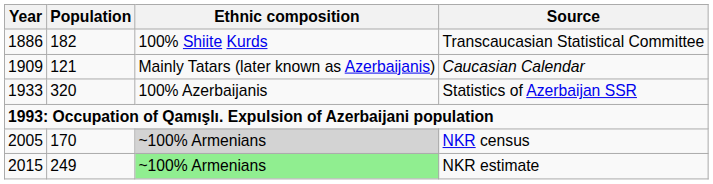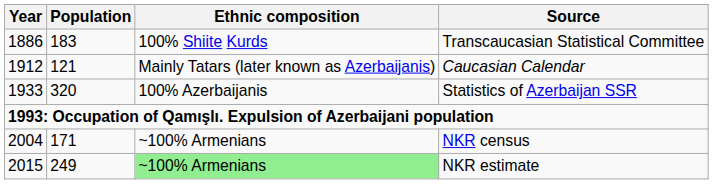 <table class="wikitable">
 <tr>
 <th>Year</th>
 <th>Population</th>
 <th>Ethnic composition</th>
 <th>Source</th>
 </tr>
 <tr>
 <td>1886</td>
-<td>182</td>
+<td>183</td>
 <td>100% <a href='#'>Shiite</a> <a href='#'>Kurds</a></td>
 <td>Transcaucasian Statistical Committee</td>
 </tr>
 <tr>
-<td>1909</td>
+<td>1912</td>
 <td>121</td>
 <td>Mainly Tatars (later known as <a href='#'>Azerbaijanis</a>)</td>
 <td><em>Caucasian Calendar</em></td>
 </tr>
 <tr>
 <td>1933</td>
 <td>320</td>
 <td>100% Azerbaijanis</td>
 <td>Statistics of <a href='#'>Azerbaijan SSR</a></td>
 </tr>
 <tr>
 <td colspan="12"><strong>1993: Occupation of Qamışlı. Expulsion of Azerbaijani population</strong></td>
 </tr>
 <tr>
-<td>2005</td>
-<td>170</td>
-<td style="background: lightgrey;">~100% Armenians</td>
+<td>2004</td>
+<td>171</td>
+<td>~100% Armenians</td>
 <td><a href='#'>NKR</a> census</td>
 </tr>
 <tr>
 <td>2015</td>
 <td>249</td>
 <td style="background: lightgreen;">~100% Armenians</td>
 <td>NKR estimate</td>
 </tr>
 </table>
